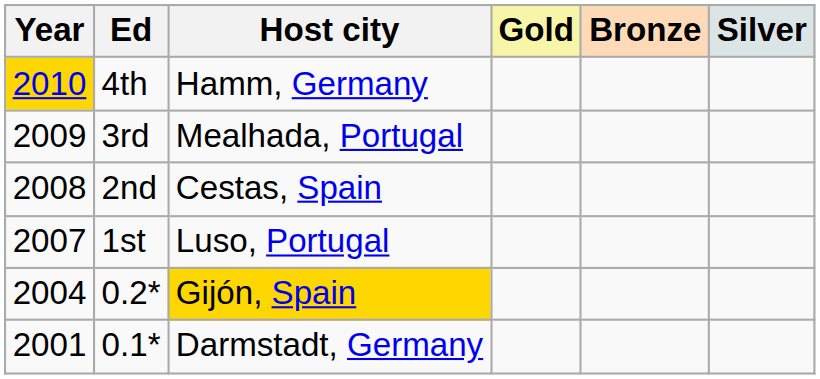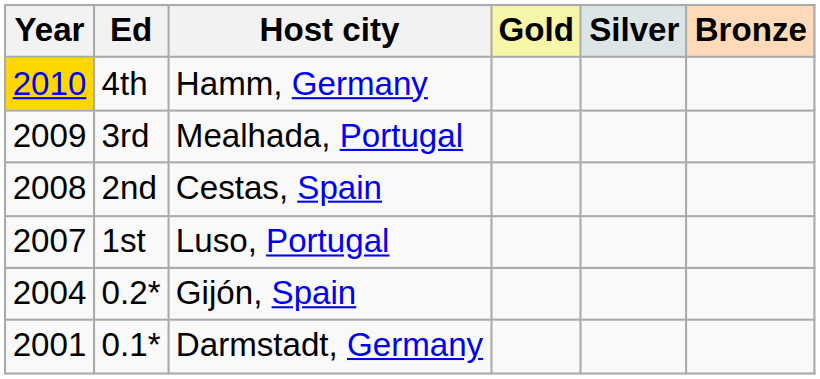 <table class="wikitable sortable">
 <tr>
 <th>Year</th>
 <th>Ed</th>
 <th>Host city</th>
 <th style="background-color: #F7F6A8;"> Gold</th>
+<th style="background-color: #DCE5E5;"> Silver</th>
 <th style="background-color: #FFDAB9;"> Bronze</th>
-<th style="background-color: #DCE5E5;"> Silver</th>
 </tr>
 <tr>
 <td style="background: gold;"><a href='#'>2010</a></td>
 <td>4th</td>
 <td>Hamm, <a href='#'>Germany</a></td>
 <td></td>
 <td></td>
 <td></td>
 </tr>
 <tr>
 <td>2009</td>
 <td>3rd</td>
 <td>Mealhada, <a href='#'>Portugal</a></td>
 <td></td>
 <td></td>
 <td></td>
 </tr>
 <tr>
 <td>2008</td>
 <td>2nd</td>
 <td>Cestas, <a href='#'>Spain</a></td>
 <td></td>
 <td></td>
 <td></td>
 </tr>
 <tr>
 <td>2007</td>
 <td>1st</td>
 <td>Luso, <a href='#'>Portugal</a></td>
 <td></td>
 <td></td>
 <td></td>
 </tr>
 <tr>
 <td>2004</td>
 <td>0.2*</td>
-<td style="background: gold;">Gijón, <a href='#'>Spain</a></td>
+<td>Gijón, <a href='#'>Spain</a></td>
 <td></td>
 <td></td>
 <td></td>
 </tr>
 <tr>
 <td>2001</td>
 <td>0.1*</td>
 <td>Darmstadt, <a href='#'>Germany</a></td>
 <td></td>
 <td></td>
 <td></td>
 </tr>
 </table>
